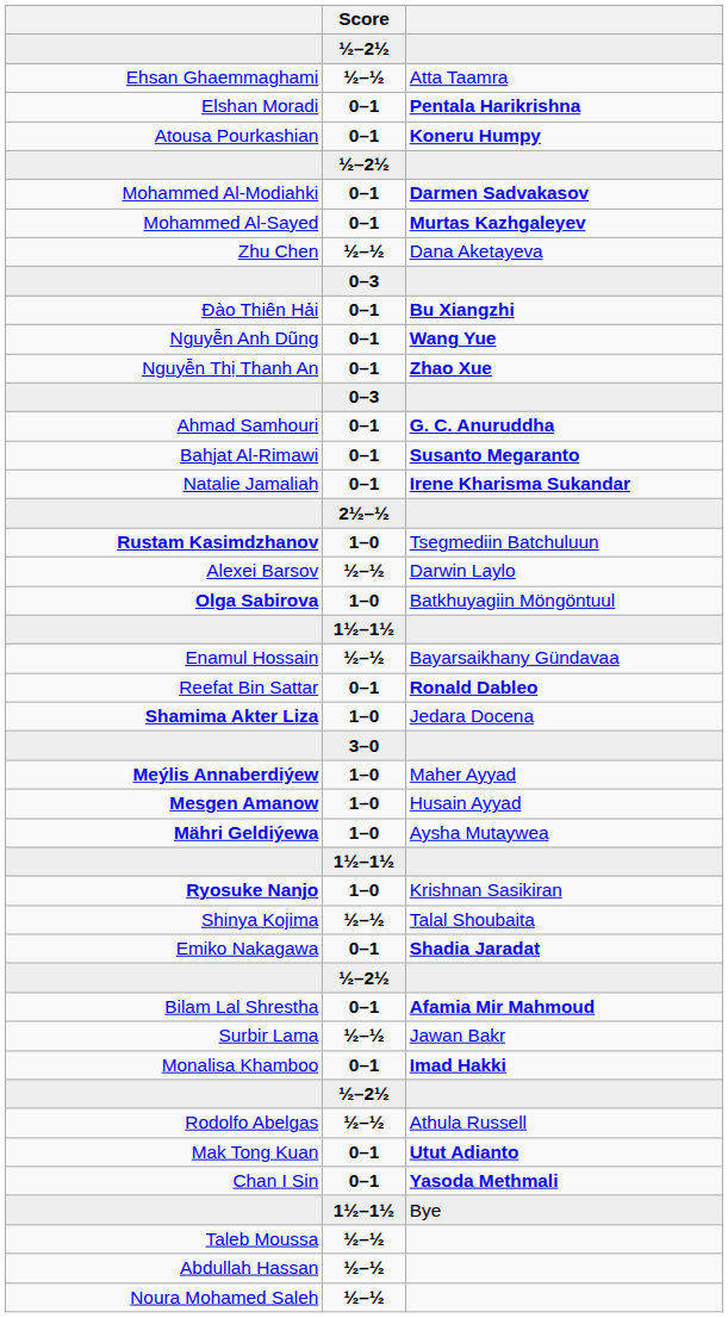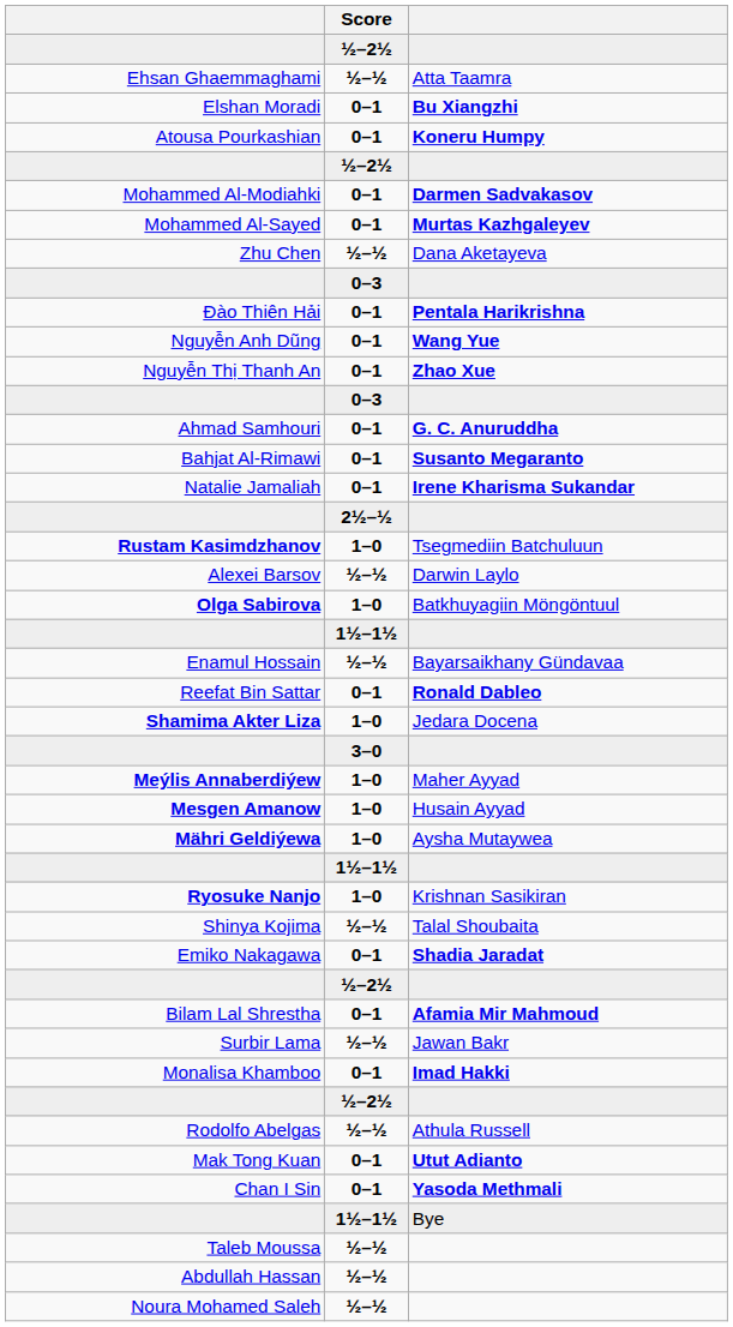 <table class="wikitable" style="text-align: center;">
 <tr>
 <th align="right" width="270"></th>
 <th width="65">Score</th>
 <th align="left" width="270"></th>
 </tr>
 <tr style="background:#eeeeee;">
 <td align=right></td>
 <td align=center><strong>½–2½</strong></td>
 <td align=left><strong></strong></td>
 </tr>
 <tr>
 <td align=right><a href='#'>Ehsan Ghaemmaghami</a></td>
 <td align=center><strong>½–½</strong></td>
 <td align=left><a href='#'>Atta Taamra</a></td>
 </tr>
 <tr>
 <td align=right><a href='#'>Elshan Moradi</a></td>
 <td align=center><strong>0–1</strong></td>
-<td align=left><strong><a href='#'>Pentala Harikrishna</a></strong></td>
+<td align=left><strong><a href='#'>Bu Xiangzhi</a></strong></td>
 </tr>
 <tr>
 <td align=right><a href='#'>Atousa Pourkashian</a></td>
 <td align=center><strong>0–1</strong></td>
 <td align=left><strong><a href='#'>Koneru Humpy</a></strong></td>
 </tr>
 <tr style="background:#eeeeee;">
 <td align=right></td>
 <td align=center><strong>½–2½</strong></td>
 <td align=left><strong></strong></td>
 </tr>
 <tr>
 <td align=right><a href='#'>Mohammed Al-Modiahki</a></td>
 <td align=center><strong>0–1</strong></td>
 <td align=left><strong><a href='#'>Darmen Sadvakasov</a></strong></td>
 </tr>
 <tr>
 <td align=right><a href='#'>Mohammed Al-Sayed</a></td>
 <td align=center><strong>0–1</strong></td>
 <td align=left><strong><a href='#'>Murtas Kazhgaleyev</a></strong></td>
 </tr>
 <tr>
 <td align=right><a href='#'>Zhu Chen</a></td>
 <td align=center><strong>½–½</strong></td>
 <td align=left><a href='#'>Dana Aketayeva</a></td>
 </tr>
 <tr style="background:#eeeeee;">
 <td align=right></td>
 <td align=center><strong>0–3</strong></td>
 <td align=left><strong></strong></td>
 </tr>
 <tr>
 <td align=right><a href='#'>Đào Thiên Hải</a></td>
 <td align=center><strong>0–1</strong></td>
-<td align=left><strong><a href='#'>Bu Xiangzhi</a></strong></td>
+<td align=left><strong><a href='#'>Pentala Harikrishna</a></strong></td>
 </tr>
 <tr>
 <td align=right><a href='#'>Nguyễn Anh Dũng</a></td>
 <td align=center><strong>0–1</strong></td>
 <td align=left><strong><a href='#'>Wang Yue</a></strong></td>
 </tr>
 <tr>
 <td align=right><a href='#'>Nguyễn Thị Thanh An</a></td>
 <td align=center><strong>0–1</strong></td>
 <td align=left><strong><a href='#'>Zhao Xue</a></strong></td>
 </tr>
 <tr style="background:#eeeeee;">
 <td align=right></td>
 <td align=center><strong>0–3</strong></td>
 <td align=left><strong></strong></td>
 </tr>
 <tr>
 <td align=right><a href='#'>Ahmad Samhouri</a></td>
 <td align=center><strong>0–1</strong></td>
 <td align=left><strong><a href='#'>G. C. Anuruddha</a></strong></td>
 </tr>
 <tr>
 <td align=right><a href='#'>Bahjat Al-Rimawi</a></td>
 <td align=center><strong>0–1</strong></td>
 <td align=left><strong><a href='#'>Susanto Megaranto</a></strong></td>
 </tr>
 <tr>
 <td align=right><a href='#'>Natalie Jamaliah</a></td>
 <td align=center><strong>0–1</strong></td>
 <td align=left><strong><a href='#'>Irene Kharisma Sukandar</a></strong></td>
 </tr>
 <tr style="background:#eeeeee;">
 <td align=right><strong></strong></td>
 <td align=center><strong>2½–½</strong></td>
 <td align=left></td>
 </tr>
 <tr>
 <td align=right><strong><a href='#'>Rustam Kasimdzhanov</a></strong></td>
 <td align=center><strong>1–0</strong></td>
 <td align=left><a href='#'>Tsegmediin Batchuluun</a></td>
 </tr>
 <tr>
 <td align=right><a href='#'>Alexei Barsov</a></td>
 <td align=center><strong>½–½</strong></td>
 <td align=left><a href='#'>Darwin Laylo</a></td>
 </tr>
 <tr>
 <td align=right><strong><a href='#'>Olga Sabirova</a></strong></td>
 <td align=center><strong>1–0</strong></td>
 <td align=left><a href='#'>Batkhuyagiin Möngöntuul</a></td>
 </tr>
 <tr style="background:#eeeeee;">
 <td align=right></td>
 <td align=center><strong>1½–1½</strong></td>
 <td align=left></td>
 </tr>
 <tr>
 <td align=right><a href='#'>Enamul Hossain</a></td>
 <td align=center><strong>½–½</strong></td>
 <td align=left><a href='#'>Bayarsaikhany Gündavaa</a></td>
 </tr>
 <tr>
 <td align=right><a href='#'>Reefat Bin Sattar</a></td>
 <td align=center><strong>0–1</strong></td>
 <td align=left><strong><a href='#'>Ronald Dableo</a></strong></td>
 </tr>
 <tr>
 <td align=right><strong><a href='#'>Shamima Akter Liza</a></strong></td>
 <td align=center><strong>1–0</strong></td>
 <td align=left><a href='#'>Jedara Docena</a></td>
 </tr>
 <tr style="background:#eeeeee;">
 <td align=right><strong></strong></td>
 <td align=center><strong>3–0</strong></td>
 <td align=left></td>
 </tr>
 <tr>
 <td align=right><strong><a href='#'>Meýlis Annaberdiýew</a></strong></td>
 <td align=center><strong>1–0</strong></td>
 <td align=left><a href='#'>Maher Ayyad</a></td>
 </tr>
 <tr>
 <td align=right><strong><a href='#'>Mesgen Amanow</a></strong></td>
 <td align=center><strong>1–0</strong></td>
 <td align=left><a href='#'>Husain Ayyad</a></td>
 </tr>
 <tr>
 <td align=right><strong><a href='#'>Mähri Geldiýewa</a></strong></td>
 <td align=center><strong>1–0</strong></td>
 <td align=left><a href='#'>Aysha Mutaywea</a></td>
 </tr>
 <tr style="background:#eeeeee;">
 <td align=right></td>
 <td align=center><strong>1½–1½</strong></td>
 <td align=left></td>
 </tr>
 <tr>
 <td align=right><strong><a href='#'>Ryosuke Nanjo</a></strong></td>
 <td align=center><strong>1–0</strong></td>
 <td align=left><a href='#'>Krishnan Sasikiran</a></td>
 </tr>
 <tr>
 <td align=right><a href='#'>Shinya Kojima</a></td>
 <td align=center><strong>½–½</strong></td>
 <td align=left><a href='#'>Talal Shoubaita</a></td>
 </tr>
 <tr>
 <td align=right><a href='#'>Emiko Nakagawa</a></td>
 <td align=center><strong>0–1</strong></td>
 <td align=left><strong><a href='#'>Shadia Jaradat</a></strong></td>
 </tr>
 <tr style="background:#eeeeee;">
 <td align=right></td>
 <td align=center><strong>½–2½</strong></td>
 <td align=left><strong></strong></td>
 </tr>
 <tr>
 <td align=right><a href='#'>Bilam Lal Shrestha</a></td>
 <td align=center><strong>0–1</strong></td>
 <td align=left><strong><a href='#'>Afamia Mir Mahmoud</a></strong></td>
 </tr>
 <tr>
 <td align=right><a href='#'>Surbir Lama</a></td>
 <td align=center><strong>½–½</strong></td>
 <td align=left><a href='#'>Jawan Bakr</a></td>
 </tr>
 <tr>
 <td align=right><a href='#'>Monalisa Khamboo</a></td>
 <td align=center><strong>0–1</strong></td>
 <td align=left><strong><a href='#'>Imad Hakki</a></strong></td>
 </tr>
 <tr style="background:#eeeeee;">
 <td align=right></td>
 <td align=center><strong>½–2½</strong></td>
 <td align=left><strong></strong></td>
 </tr>
 <tr>
 <td align=right><a href='#'>Rodolfo Abelgas</a></td>
 <td align=center><strong>½–½</strong></td>
 <td align=left><a href='#'>Athula Russell</a></td>
 </tr>
 <tr>
 <td align=right><a href='#'>Mak Tong Kuan</a></td>
 <td align=center><strong>0–1</strong></td>
 <td align=left><strong><a href='#'>Utut Adianto</a></strong></td>
 </tr>
 <tr>
 <td align=right><a href='#'>Chan I Sin</a></td>
 <td align=center><strong>0–1</strong></td>
 <td align=left><strong><a href='#'>Yasoda Methmali</a></strong></td>
 </tr>
 <tr style="background:#eeeeee;">
 <td align=right></td>
 <td align=center><strong>1½–1½</strong></td>
 <td align=left>Bye</td>
 </tr>
 <tr>
 <td align=right><a href='#'>Taleb Moussa</a></td>
 <td align=center><strong>½–½</strong></td>
 <td align=left></td>
 </tr>
 <tr>
 <td align=right><a href='#'>Abdullah Hassan</a></td>
 <td align=center><strong>½–½</strong></td>
 <td align=left></td>
 </tr>
 <tr>
 <td align=right><a href='#'>Noura Mohamed Saleh</a></td>
 <td align=center><strong>½–½</strong></td>
 <td align=left></td>
 </tr>
 </table>
